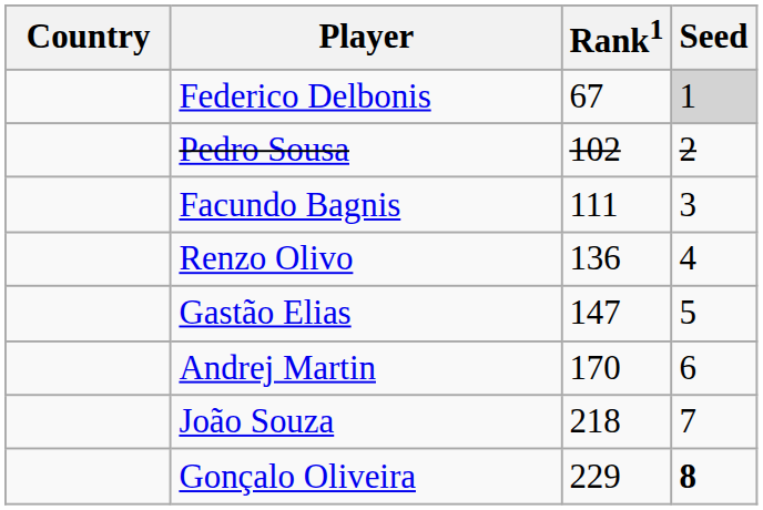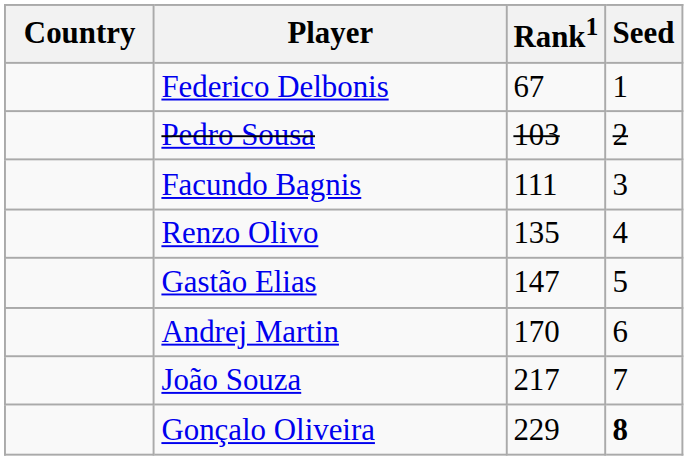 <table class="sortable wikitable">
 <tr>
 <th width="70">Country</th>
 <th width="175">Player</th>
 <th>Rank<sup>1</sup></th>
 <th>Seed</th>
 </tr>
 <tr>
 <td></td>
 <td><a href='#'>Federico Delbonis</a></td>
 <td>67</td>
-<td style="background: lightgrey;">1</td>
+<td>1</td>
 </tr>
 <tr>
 <td><s></s></td>
 <td><s><a href='#'>Pedro Sousa</a></s></td>
-<td><s>102</s></td>
+<td><s>103</s></td>
 <td><s>2</s></td>
 </tr>
 <tr>
 <td></td>
 <td><a href='#'>Facundo Bagnis</a></td>
 <td>111</td>
 <td>3</td>
 </tr>
 <tr>
 <td></td>
 <td><a href='#'>Renzo Olivo</a></td>
-<td>136</td>
+<td>135</td>
 <td>4</td>
 </tr>
 <tr>
 <td></td>
 <td><a href='#'>Gastão Elias</a></td>
 <td>147</td>
 <td>5</td>
 </tr>
 <tr>
 <td></td>
 <td><a href='#'>Andrej Martin</a></td>
 <td>170</td>
 <td>6</td>
 </tr>
 <tr>
 <td></td>
 <td><a href='#'>João Souza</a></td>
-<td>218</td>
+<td>217</td>
 <td>7</td>
 </tr>
 <tr>
 <td></td>
 <td><a href='#'>Gonçalo Oliveira</a></td>
 <td>229</td>
 <td><strong>8</strong></td>
 </tr>
 </table>
